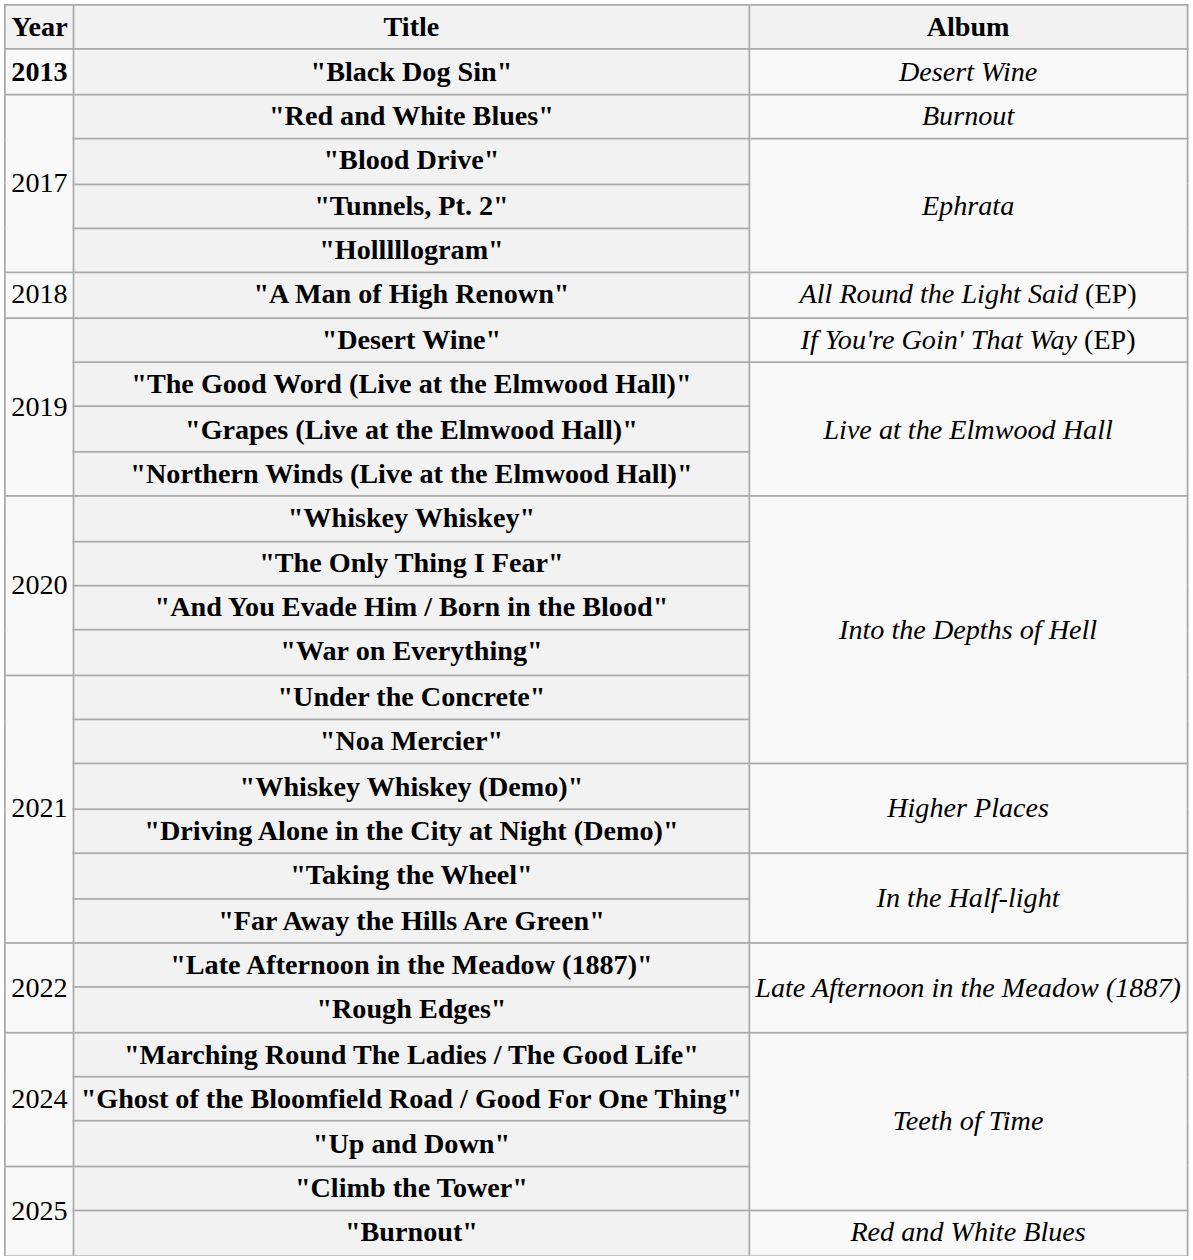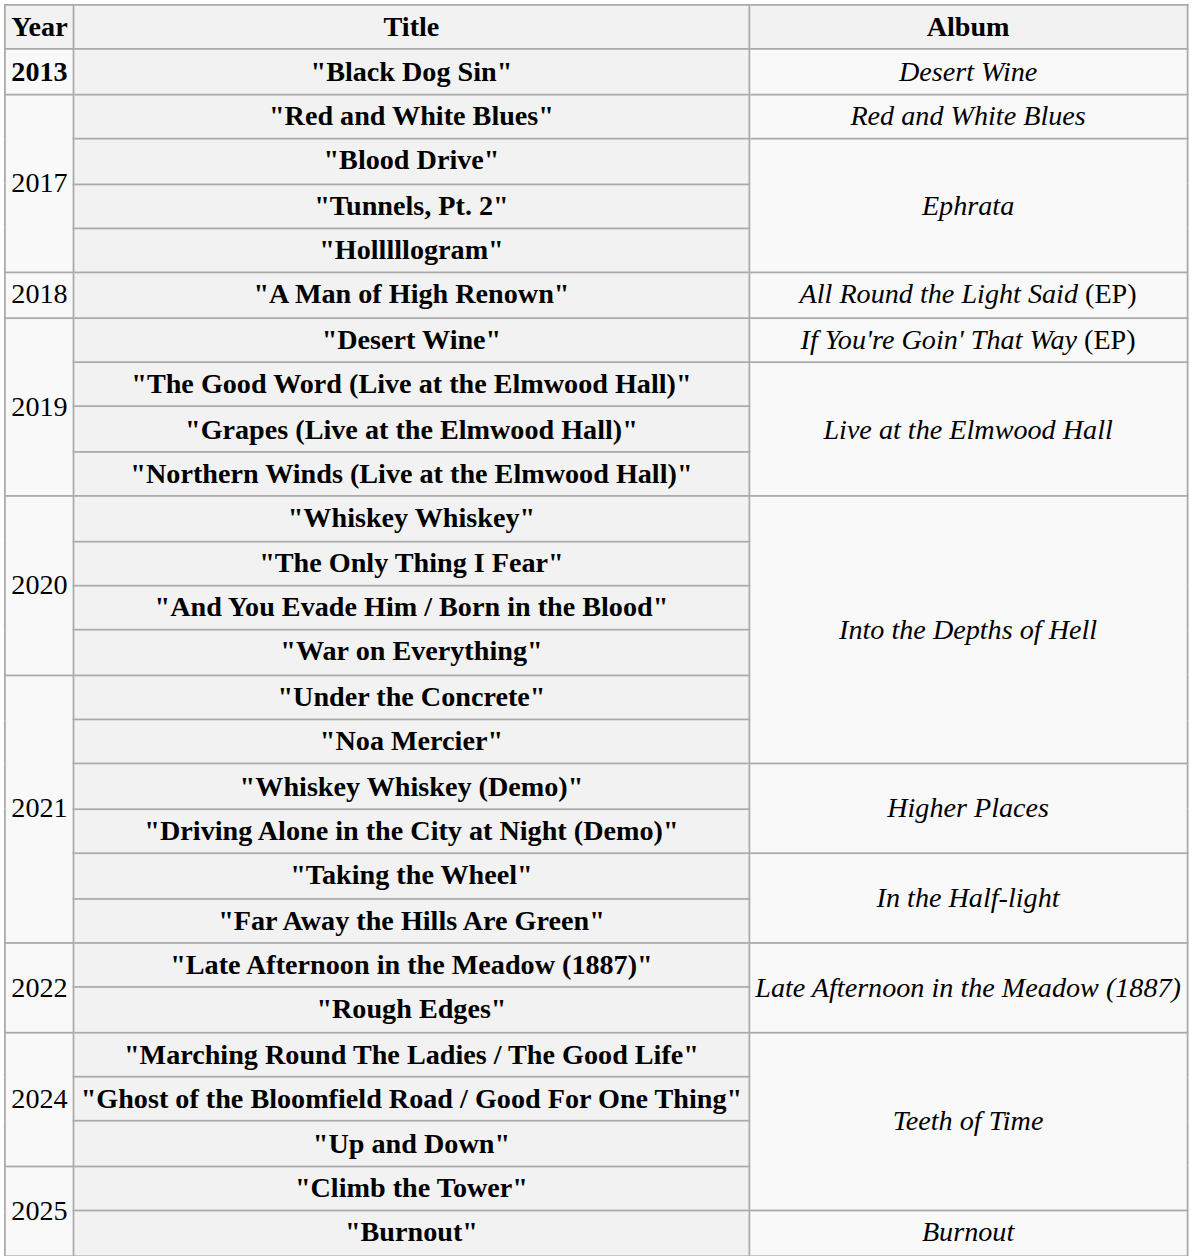 <table class="wikitable plainrowheaders" style="text-align:center;">
 <tr>
 <th scope="col">Year</th>
 <th scope="col">Title</th>
 <th scope="col">Album</th>
 </tr>
 <tr>
 <td><strong>2013</strong></td>
 <th scope="row">"Black Dog Sin"</th>
 <td rowspan="1"><em>Desert Wine</em></td>
 </tr>
 <tr>
 <td rowspan="4">2017</td>
 <th scope="row">"Red and White Blues"</th>
-<td><em>Burnout</em></td>
+<td rowspan="1"><em>Red and White Blues</em></td>
 </tr>
 <tr>
 <th scope="row">"Blood Drive"</th>
 <td rowspan="3"><em>Ephrata</em></td>
 </tr>
 <tr>
 <th scope="row">"Tunnels, Pt. 2"</th>
 </tr>
 <tr>
 <th scope="row">"Holllllogram"</th>
 </tr>
 <tr>
 <td>2018</td>
 <th scope="row">"A Man of High Renown"</th>
 <td rowspan="1"><em>All Round the Light Said</em> (EP)</td>
 </tr>
 <tr>
 <td rowspan="4">2019</td>
 <th scope="row">"Desert Wine"</th>
 <td rowspan="1"><em>If You're Goin' That Way</em> (EP)</td>
 </tr>
 <tr>
 <th scope="row">"The Good Word (Live at the Elmwood Hall)"</th>
 <td rowspan="3"><em>Live at the Elmwood Hall</em></td>
 </tr>
 <tr>
 <th scope="row">"Grapes (Live at the Elmwood Hall)"</th>
 </tr>
 <tr>
 <th scope="row">"Northern Winds (Live at the Elmwood Hall)"</th>
 </tr>
 <tr>
 <td rowspan="4">2020</td>
 <th scope="row">"Whiskey Whiskey"</th>
 <td rowspan="6"><em>Into the Depths of Hell</em></td>
 </tr>
 <tr>
 <th scope="row">"The Only Thing I Fear"</th>
 </tr>
 <tr>
 <th scope="row">"And You Evade Him / Born in the Blood"</th>
 </tr>
 <tr>
 <th scope="row">"War on Everything"</th>
 </tr>
 <tr>
 <td rowspan="6">2021</td>
 <th scope="row">"Under the Concrete"</th>
 </tr>
 <tr>
 <th scope="row">"Noa Mercier"</th>
 </tr>
 <tr>
 <th scope="row">"Whiskey Whiskey (Demo)"</th>
 <td rowspan="2"><em>Higher Places</em></td>
 </tr>
 <tr>
 <th scope="row">"Driving Alone in the City at Night (Demo)"</th>
 </tr>
 <tr>
 <th scope="row">"Taking the Wheel"</th>
 <td rowspan="2"><em>In the Half-light</em></td>
 </tr>
 <tr>
 <th scope="row">"Far Away the Hills Are Green"</th>
 </tr>
 <tr>
 <td rowspan="2">2022</td>
 <th scope="row">"Late Afternoon in the Meadow (1887)"</th>
 <td rowspan="2"><em>Late Afternoon in the Meadow (1887)</em></td>
 </tr>
 <tr>
 <th scope="row">"Rough Edges"</th>
 </tr>
 <tr>
 <td rowspan="3">2024</td>
 <th scope="row">"Marching Round The Ladies / The Good Life"</th>
 <td rowspan="4"><em>Teeth of Time</em></td>
 </tr>
 <tr>
 <th scope="row">"Ghost of the Bloomfield Road / Good For One Thing"</th>
 </tr>
 <tr>
 <th scope="row">"Up and Down"</th>
 </tr>
 <tr>
 <td rowspan="2">2025</td>
 <th scope="row">"Climb the Tower"</th>
 </tr>
 <tr>
 <th scope="row">"Burnout"</th>
-<td rowspan="1"><em>Red and White Blues</em></td>
+<td><em>Burnout</em></td>
 </tr>
 </table>
